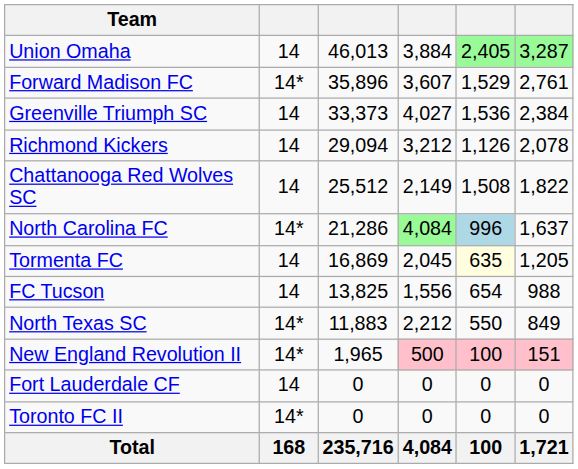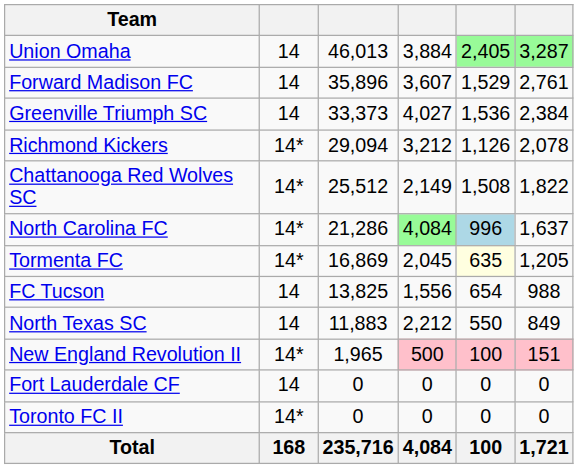 <table class="wikitable sortable">
 <tr>
 <th width=200>Team</th>
 <th width=40></th>
 <th width=40></th>
 <th width=40></th>
 <th width=40></th>
 <th width=40></th>
 </tr>
 <tr align=center>
 <td align=left><a href='#'>Union Omaha</a></td>
 <td>14</td>
 <td>46,013</td>
 <td>3,884</td>
 <td bgcolor="#98fb98">2,405</td>
 <td bgcolor="#98fb98">3,287</td>
 </tr>
 <tr align=center>
 <td align=left><a href='#'>Forward Madison FC</a></td>
-<td>14*</td>
+<td>14</td>
 <td>35,896</td>
 <td>3,607</td>
 <td>1,529</td>
 <td>2,761</td>
 </tr>
 <tr align=center>
 <td align=left><a href='#'>Greenville Triumph SC</a></td>
 <td>14</td>
 <td>33,373</td>
 <td>4,027</td>
 <td>1,536</td>
 <td>2,384</td>
 </tr>
 <tr align=center>
 <td align=left><a href='#'>Richmond Kickers</a></td>
-<td>14</td>
+<td>14*</td>
 <td>29,094</td>
 <td>3,212</td>
 <td>1,126</td>
 <td>2,078</td>
 </tr>
 <tr align=center>
 <td align=left><a href='#'>Chattanooga Red Wolves SC</a></td>
-<td>14</td>
+<td>14*</td>
 <td>25,512</td>
 <td>2,149</td>
 <td>1,508</td>
 <td>1,822</td>
 </tr>
 <tr align=center>
 <td align=left><a href='#'>North Carolina FC</a></td>
 <td>14*</td>
 <td>21,286</td>
 <td bgcolor="#98fb98">4,084</td>
 <td style="background: lightblue;">996</td>
 <td>1,637</td>
 </tr>
 <tr align=center>
 <td align=left><a href='#'>Tormenta FC</a></td>
-<td>14</td>
+<td>14*</td>
 <td>16,869</td>
 <td>2,045</td>
 <td style="background: lightyellow;">635</td>
 <td>1,205</td>
 </tr>
 <tr align=center>
 <td align=left><a href='#'>FC Tucson</a></td>
 <td>14</td>
 <td>13,825</td>
 <td>1,556</td>
 <td>654</td>
 <td>988</td>
 </tr>
 <tr align=center>
 <td align=left><a href='#'>North Texas SC</a></td>
-<td>14*</td>
+<td>14</td>
 <td>11,883</td>
 <td>2,212</td>
 <td>550</td>
 <td>849</td>
 </tr>
 <tr align=center>
 <td align=left><a href='#'>New England Revolution II</a></td>
 <td>14*</td>
 <td>1,965</td>
 <td bgcolor="#ffc0cb">500</td>
 <td bgcolor="#ffc0cb">100</td>
 <td bgcolor="#ffc0cb">151</td>
 </tr>
 <tr align=center>
 <td align=left><a href='#'>Fort Lauderdale CF</a></td>
 <td>14</td>
 <td>0</td>
 <td>0</td>
 <td>0</td>
 <td>0</td>
 </tr>
 <tr align=center>
 <td align=left><a href='#'>Toronto FC II</a></td>
 <td>14*</td>
 <td>0</td>
 <td>0</td>
 <td>0</td>
 <td>0</td>
 </tr>
 <tr align=center>
 <th align=left>Total</th>
 <th>168</th>
 <th>235,716</th>
 <th>4,084</th>
 <th>100</th>
 <th>1,721</th>
 </tr>
 </table>
